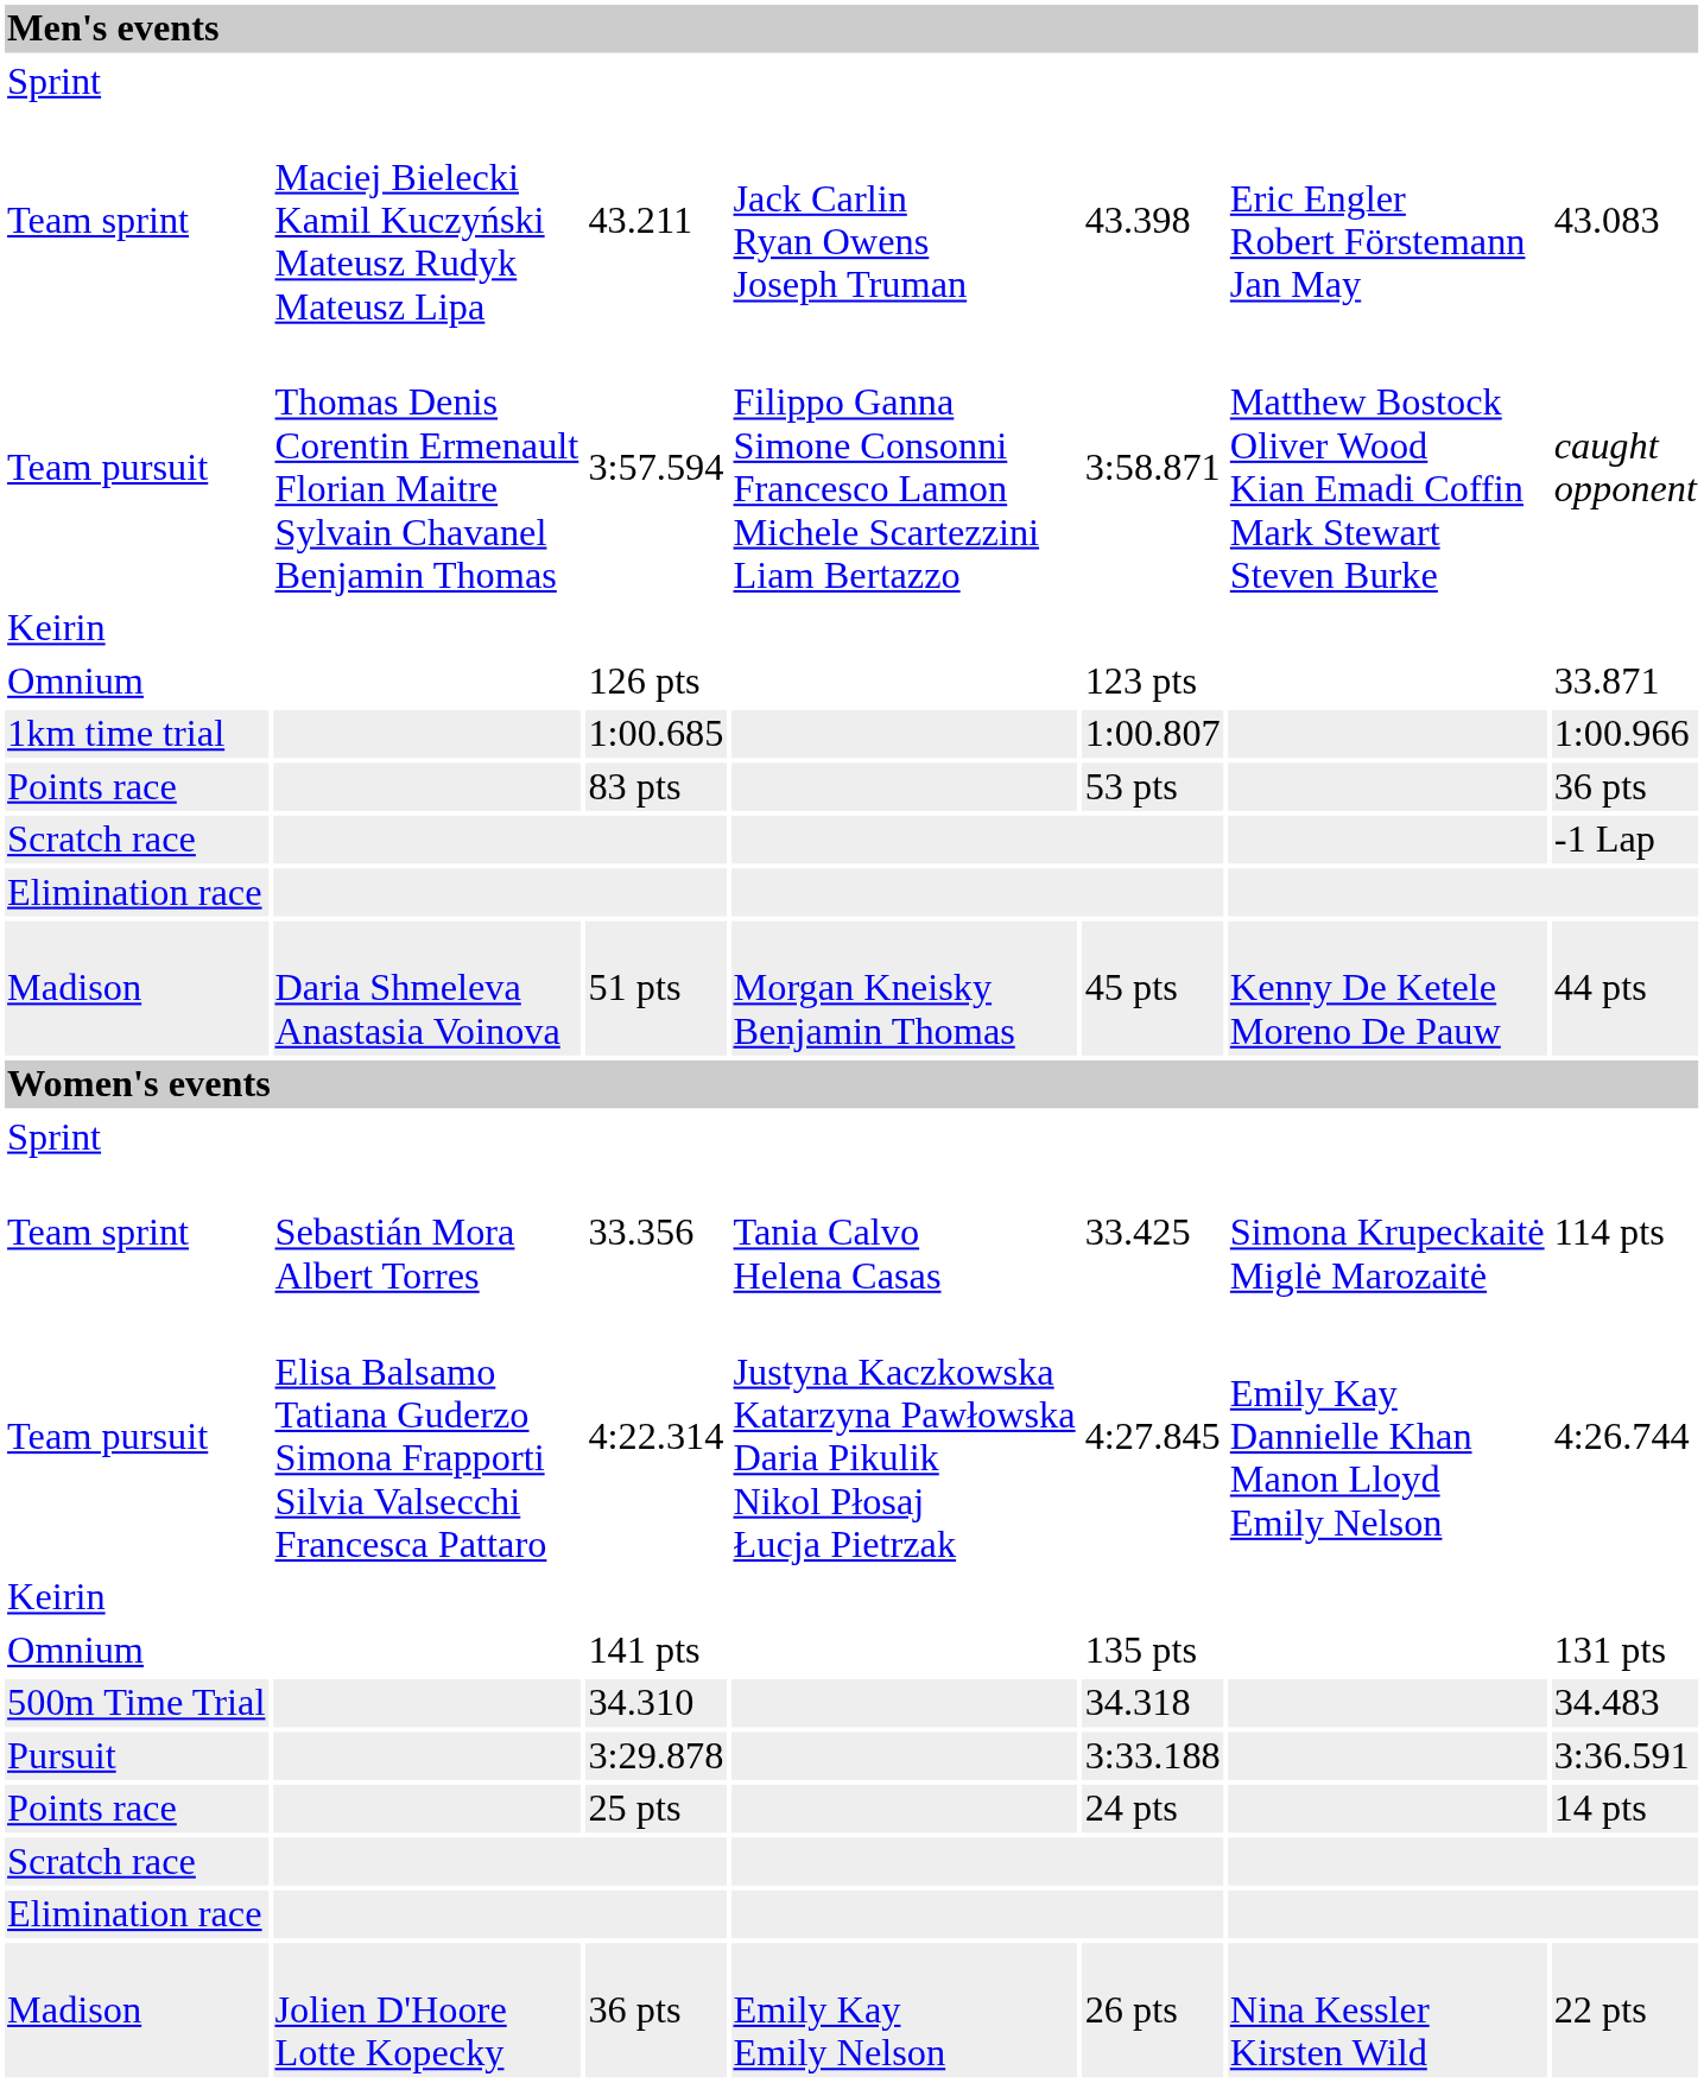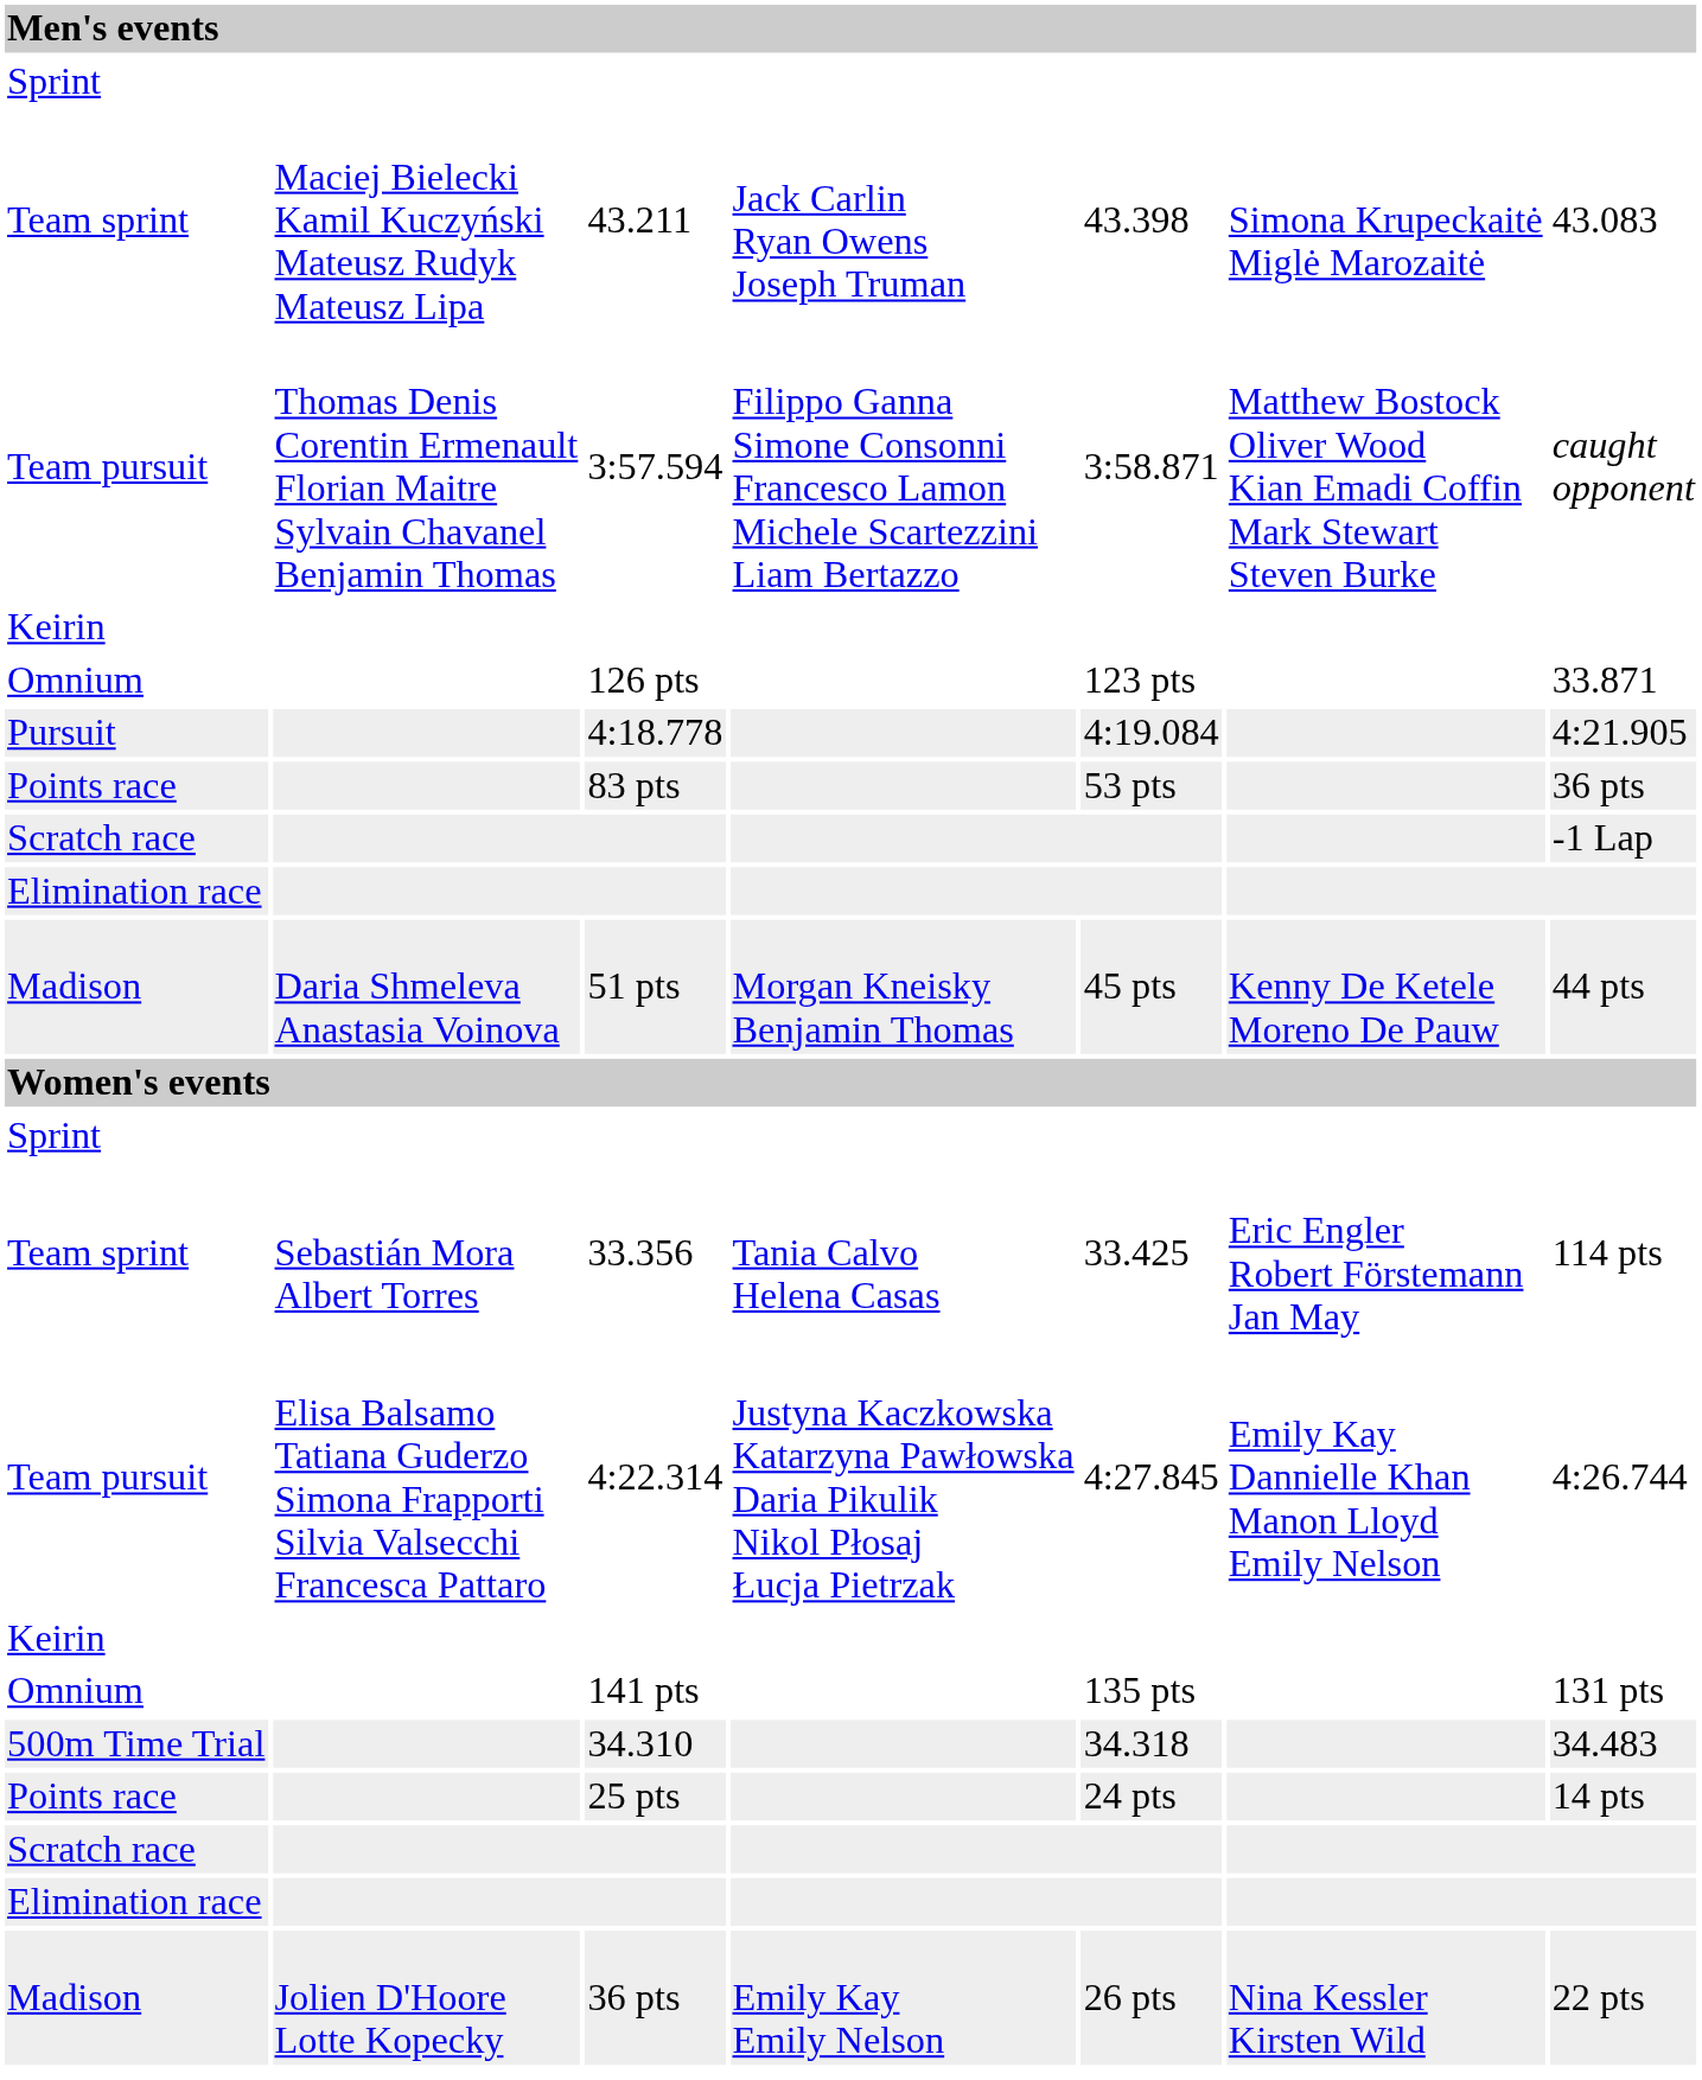 <table>
 <tr style="background:#ccc; width:100%;">
 <td colspan=7><strong>Men's events</strong></td>
 </tr>
 <tr>
 <td><a href='#'>Sprint</a><br></td>
 <td colspan=2></td>
 <td colspan=2></td>
 <td colspan=2></td>
 </tr>
 <tr>
 <td><a href='#'>Team sprint</a><br></td>
 <td><br><a href='#'>Maciej Bielecki</a><br><a href='#'>Kamil Kuczyński</a><br><a href='#'>Mateusz Rudyk</a><br><a href='#'>Mateusz Lipa</a></td>
 <td>43.211</td>
 <td><br><a href='#'>Jack Carlin</a><br><a href='#'>Ryan Owens</a><br><a href='#'>Joseph Truman</a></td>
 <td>43.398</td>
-<td><br><a href='#'>Eric Engler</a><br><a href='#'>Robert Förstemann</a><br><a href='#'>Jan May</a></td>
+<td><br><a href='#'>Simona Krupeckaitė</a><br><a href='#'>Miglė Marozaitė</a></td>
 <td>43.083</td>
 </tr>
 <tr>
 <td><a href='#'>Team pursuit</a><br></td>
 <td><br><a href='#'>Thomas Denis</a><br><a href='#'>Corentin Ermenault</a><br><a href='#'>Florian Maitre</a><br><a href='#'>Sylvain Chavanel</a><br><a href='#'>Benjamin Thomas</a></td>
 <td>3:57.594</td>
 <td><br><a href='#'>Filippo Ganna</a><br><a href='#'>Simone Consonni</a><br><a href='#'>Francesco Lamon</a><br><a href='#'>Michele Scartezzini</a><br><a href='#'>Liam Bertazzo</a></td>
 <td>3:58.871</td>
 <td><br><a href='#'>Matthew Bostock</a><br><a href='#'>Oliver Wood</a><br><a href='#'>Kian Emadi Coffin</a><br><a href='#'>Mark Stewart</a><br><a href='#'>Steven Burke</a></td>
 <td><em>caught<br>opponent</em></td>
 </tr>
 <tr>
 <td><a href='#'>Keirin</a><br></td>
 <td colspan=2></td>
 <td colspan=2></td>
 <td colspan=2></td>
 </tr>
 <tr>
 <td><a href='#'>Omnium</a><br></td>
 <td></td>
 <td>126 pts</td>
 <td></td>
 <td>123 pts</td>
 <td></td>
 <td>33.871</td>
 </tr>
 <tr style="background:#eee; width:100%;">
-<td><a href='#'>1km time trial</a><br></td>
+<td><a href='#'>Pursuit</a><br></td>
 <td></td>
-<td>1:00.685</td>
+<td>4:18.778</td>
 <td></td>
-<td>1:00.807</td>
+<td>4:19.084</td>
 <td></td>
-<td>1:00.966</td>
+<td>4:21.905</td>
 </tr>
 <tr style="background:#eee; width:100%;">
 <td><a href='#'>Points race</a><br></td>
 <td></td>
 <td>83 pts</td>
 <td></td>
 <td>53 pts</td>
 <td></td>
 <td>36 pts</td>
 </tr>
 <tr style="background:#eee; width:100%;">
 <td><a href='#'>Scratch race</a><br></td>
 <td colspan=2></td>
 <td colspan=2></td>
 <td></td>
 <td>-1 Lap</td>
 </tr>
 <tr style="background:#eee; width:100%;">
 <td><a href='#'>Elimination race</a><br></td>
 <td colspan=2></td>
 <td colspan=2></td>
 <td colspan=2></td>
 </tr>
 <tr style="background:#eee; width:100%;">
 <td><a href='#'>Madison</a><br></td>
 <td><br><a href='#'>Daria Shmeleva</a><br><a href='#'>Anastasia Voinova</a></td>
 <td>51 pts</td>
 <td><br><a href='#'>Morgan Kneisky</a><br><a href='#'>Benjamin Thomas</a></td>
 <td>45 pts</td>
 <td><br><a href='#'>Kenny De Ketele</a><br><a href='#'>Moreno De Pauw</a></td>
 <td>44 pts</td>
 </tr>
 <tr style="background:#ccc; width:100%;">
 <td colspan=7><strong>Women's events</strong></td>
 </tr>
 <tr>
 <td><a href='#'>Sprint</a><br></td>
 <td colspan=2></td>
 <td colspan=2></td>
 <td colspan=2></td>
 </tr>
 <tr>
 <td><a href='#'>Team sprint</a><br></td>
 <td><br><a href='#'>Sebastián Mora</a> <br><a href='#'>Albert Torres</a></td>
 <td>33.356</td>
 <td><br><a href='#'>Tania Calvo</a><br><a href='#'>Helena Casas</a></td>
 <td>33.425</td>
-<td><br><a href='#'>Simona Krupeckaitė</a><br><a href='#'>Miglė Marozaitė</a></td>
+<td><br><a href='#'>Eric Engler</a><br><a href='#'>Robert Förstemann</a><br><a href='#'>Jan May</a></td>
 <td>114 pts</td>
 </tr>
 <tr>
 <td><a href='#'>Team pursuit</a><br></td>
 <td><br><a href='#'>Elisa Balsamo</a><br><a href='#'>Tatiana Guderzo</a><br><a href='#'>Simona Frapporti</a><br><a href='#'>Silvia Valsecchi</a><br><a href='#'>Francesca Pattaro</a></td>
 <td>4:22.314</td>
 <td><br><a href='#'>Justyna Kaczkowska</a><br><a href='#'>Katarzyna Pawłowska</a><br><a href='#'>Daria Pikulik</a><br><a href='#'>Nikol Płosaj</a><br><a href='#'>Łucja Pietrzak</a></td>
 <td>4:27.845</td>
 <td><br><a href='#'>Emily Kay</a><br><a href='#'>Dannielle Khan</a><br><a href='#'>Manon Lloyd</a><br><a href='#'>Emily Nelson</a></td>
 <td>4:26.744</td>
 </tr>
 <tr>
 <td><a href='#'>Keirin</a><br></td>
 <td colspan=2></td>
 <td colspan=2></td>
 <td colspan=2></td>
 </tr>
 <tr>
 <td><a href='#'>Omnium</a><br></td>
 <td></td>
 <td>141 pts</td>
 <td></td>
 <td>135 pts</td>
 <td></td>
 <td>131 pts</td>
 </tr>
 <tr style="background:#eee; width:100%;">
 <td><a href='#'>500m Time Trial</a><br></td>
 <td></td>
 <td>34.310</td>
 <td></td>
 <td>34.318</td>
 <td></td>
 <td>34.483</td>
 </tr>
 <tr style="background:#eee; width:100%;">
-<td><a href='#'>Pursuit</a><br></td>
-<td></td>
-<td>3:29.878</td>
-<td></td>
-<td>3:33.188</td>
-<td></td>
-<td>3:36.591</td>
-</tr>
-<tr style="background:#eee; width:100%;">
 <td><a href='#'>Points race</a><br></td>
 <td></td>
 <td>25 pts</td>
 <td></td>
 <td>24 pts</td>
 <td></td>
 <td>14 pts</td>
 </tr>
 <tr style="background:#eee; width:100%;">
 <td><a href='#'>Scratch race</a><br></td>
 <td colspan=2></td>
 <td colspan=2></td>
 <td colspan=2></td>
 </tr>
 <tr style="background:#eee; width:100%;">
 <td><a href='#'>Elimination race</a><br></td>
 <td colspan=2></td>
 <td colspan=2></td>
 <td colspan=2></td>
 </tr>
 <tr style="background:#eee; width:100%;">
 <td><a href='#'>Madison</a><br></td>
 <td><br><a href='#'>Jolien D'Hoore</a><br><a href='#'>Lotte Kopecky</a></td>
 <td>36 pts</td>
 <td><br><a href='#'>Emily Kay</a><br><a href='#'>Emily Nelson</a></td>
 <td>26 pts</td>
 <td><br><a href='#'>Nina Kessler</a><br><a href='#'>Kirsten Wild</a></td>
 <td>22 pts</td>
 </tr>
 </table>
